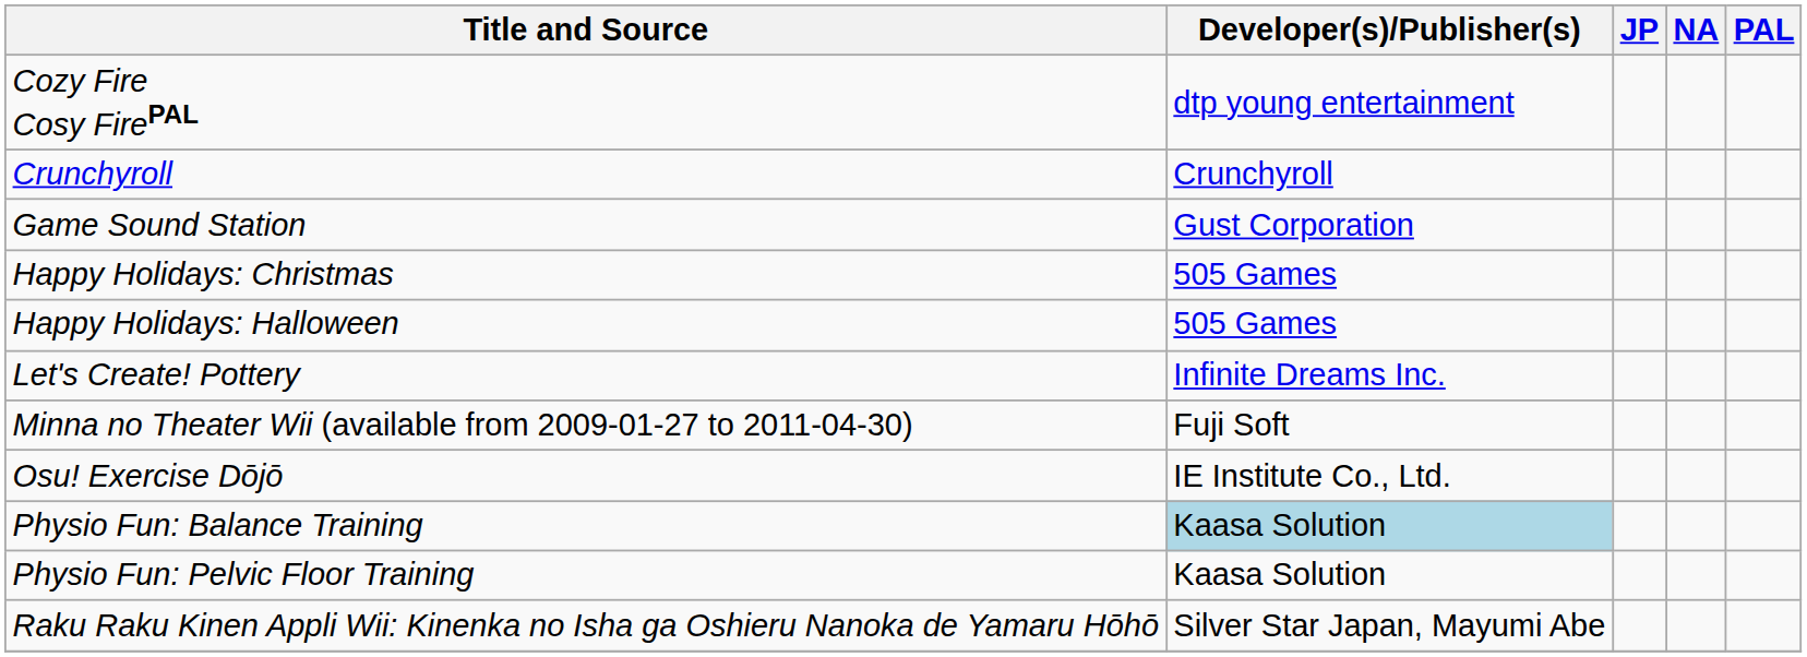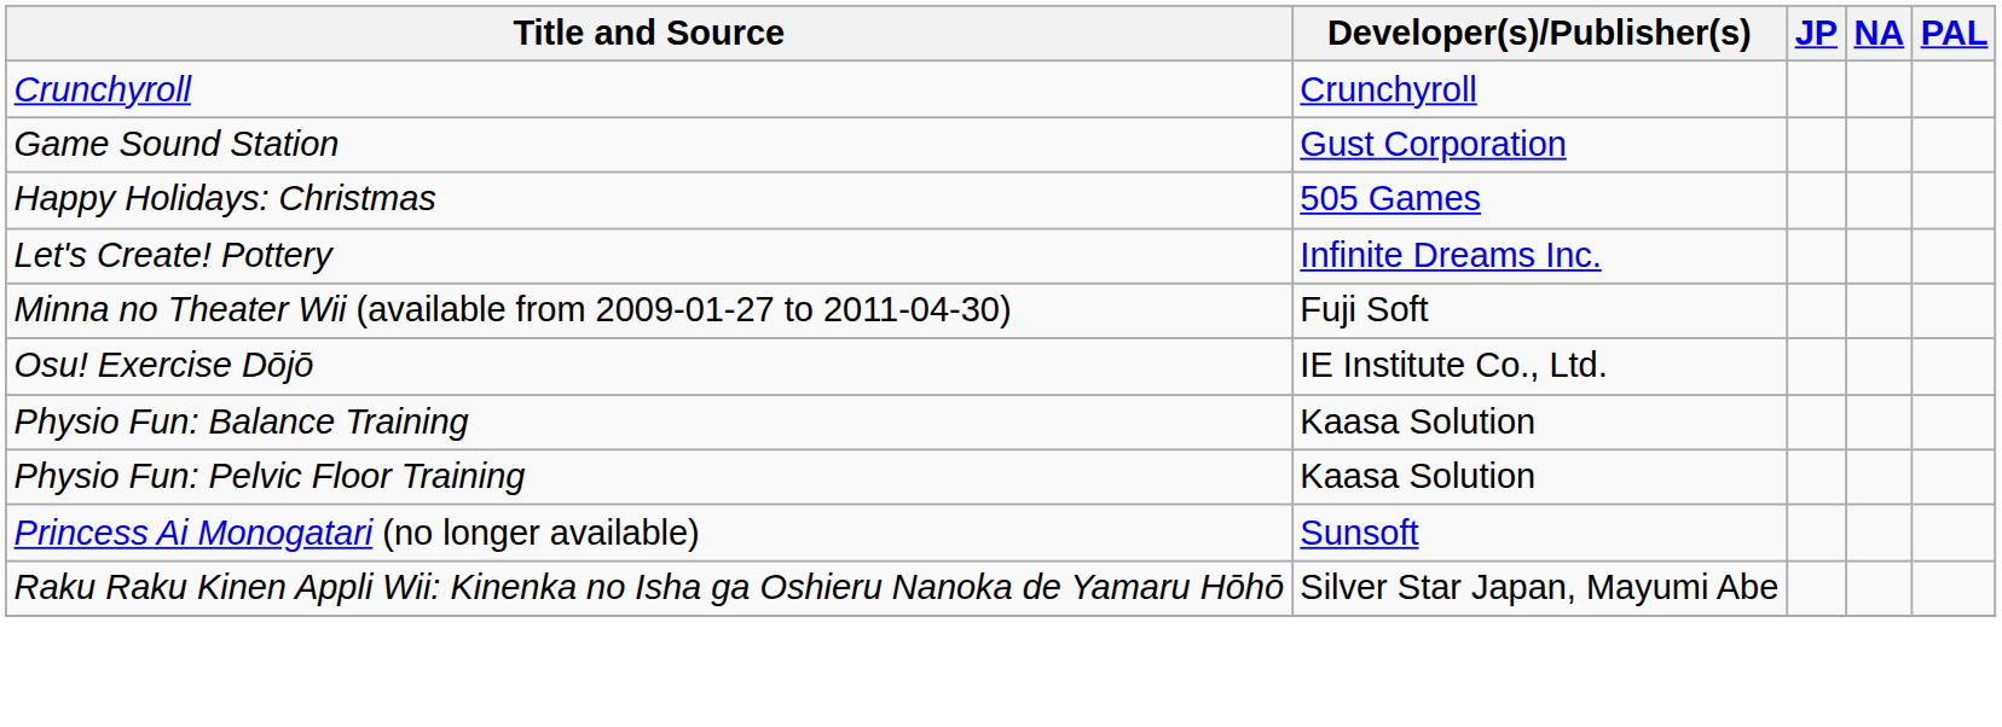 <table class="wikitable sortable" width="auto" id="applist">
 <tr>
 <th>Title and Source</th>
 <th>Developer(s)/Publisher(s)</th>
 <th><a href='#'>JP</a></th>
 <th><a href='#'>NA</a></th>
 <th><a href='#'>PAL</a></th>
-</tr>
-<tr>
-<td><em>Cozy Fire</em><br><em>Cosy Fire</em><sup><strong>PAL</strong></sup></td>
-<td><a href='#'>dtp young entertainment</a></td>
-<td></td>
-<td></td>
-<td></td>
 </tr>
 <tr>
 <td><em><a href='#'>Crunchyroll</a></em></td>
 <td><a href='#'>Crunchyroll</a></td>
 <td></td>
 <td></td>
 <td></td>
 </tr>
 <tr>
 <td><em>Game Sound Station</em></td>
 <td><a href='#'>Gust Corporation</a></td>
 <td></td>
 <td></td>
 <td></td>
 </tr>
 <tr>
 <td><em>Happy Holidays: Christmas</em></td>
-<td><a href='#'>505 Games</a></td>
-<td></td>
-<td></td>
-<td></td>
-</tr>
-<tr>
-<td><em>Happy Holidays: Halloween</em></td>
 <td><a href='#'>505 Games</a></td>
 <td></td>
 <td></td>
 <td></td>
 </tr>
 <tr>
 <td><em>Let's Create! Pottery</em></td>
 <td><a href='#'>Infinite Dreams Inc.</a></td>
 <td></td>
 <td></td>
 <td></td>
 </tr>
 <tr>
 <td><em>Minna no Theater Wii</em> (available from 2009-01-27 to 2011-04-30)</td>
 <td>Fuji Soft</td>
 <td></td>
 <td></td>
 <td></td>
 </tr>
 <tr>
 <td><em>Osu! Exercise Dōjō</em></td>
 <td>IE Institute Co., Ltd.</td>
 <td></td>
 <td></td>
 <td></td>
 </tr>
 <tr>
 <td><em>Physio Fun: Balance Training</em></td>
-<td style="background: lightblue;">Kaasa Solution</td>
+<td>Kaasa Solution</td>
 <td></td>
 <td></td>
 <td></td>
 </tr>
 <tr>
 <td><em>Physio Fun: Pelvic Floor Training</em></td>
 <td>Kaasa Solution</td>
+<td></td>
+<td></td>
+<td></td>
+</tr>
+<tr>
+<td><em><a href='#'>Princess Ai Monogatari</a></em> (no longer available)</td>
+<td><a href='#'>Sunsoft</a></td>
 <td></td>
 <td></td>
 <td></td>
 </tr>
 <tr>
 <td><em>Raku Raku Kinen Appli Wii: Kinenka no Isha ga Oshieru Nanoka de Yamaru Hōhō</em></td>
 <td>Silver Star Japan, Mayumi Abe</td>
 <td></td>
 <td></td>
 <td></td>
 </tr>
 <tr>
 </tr>
 </table>
